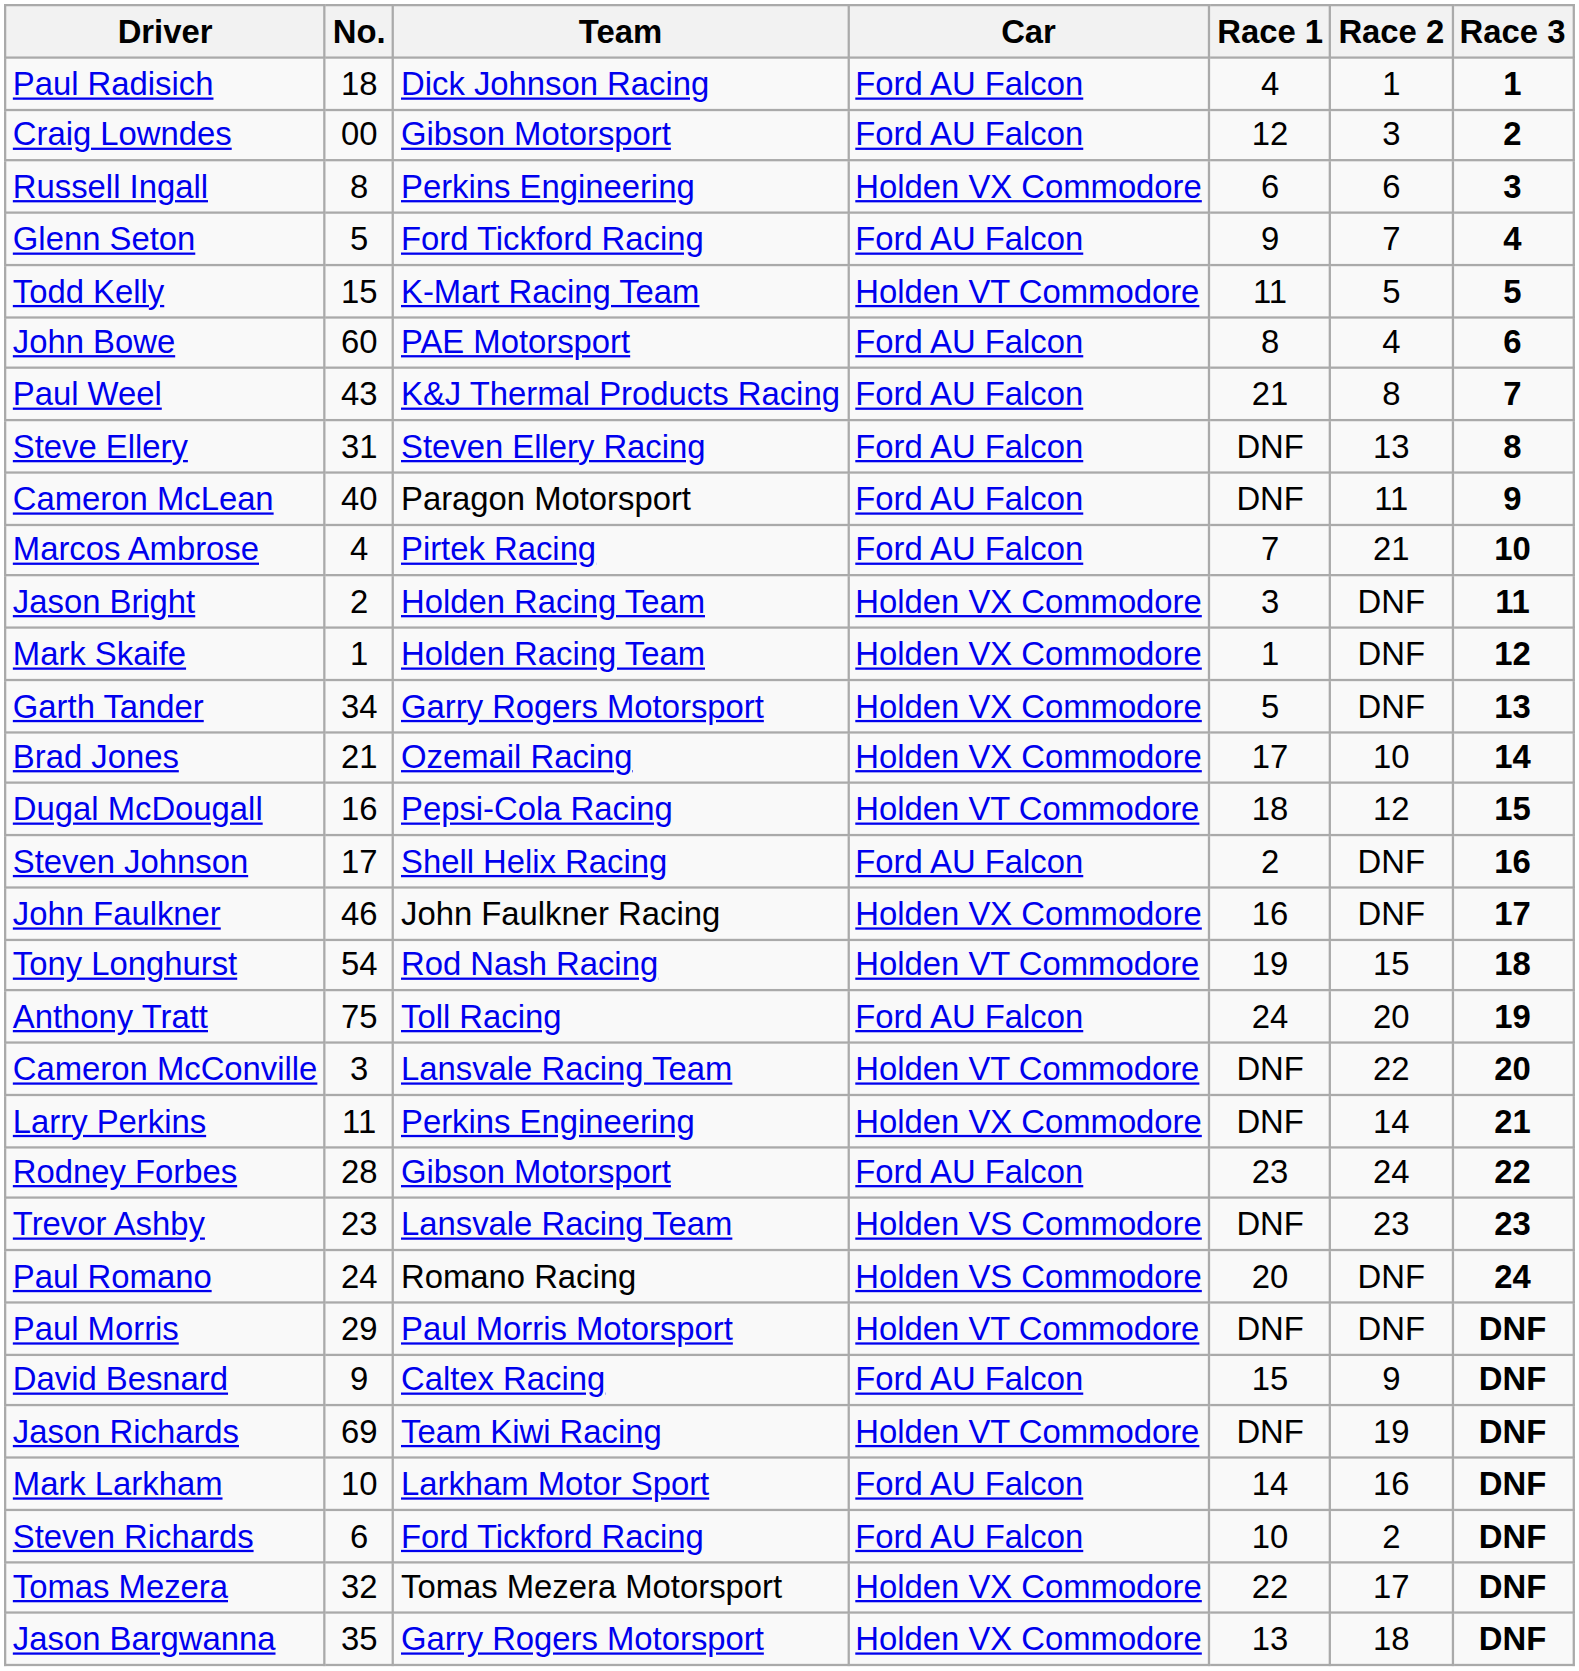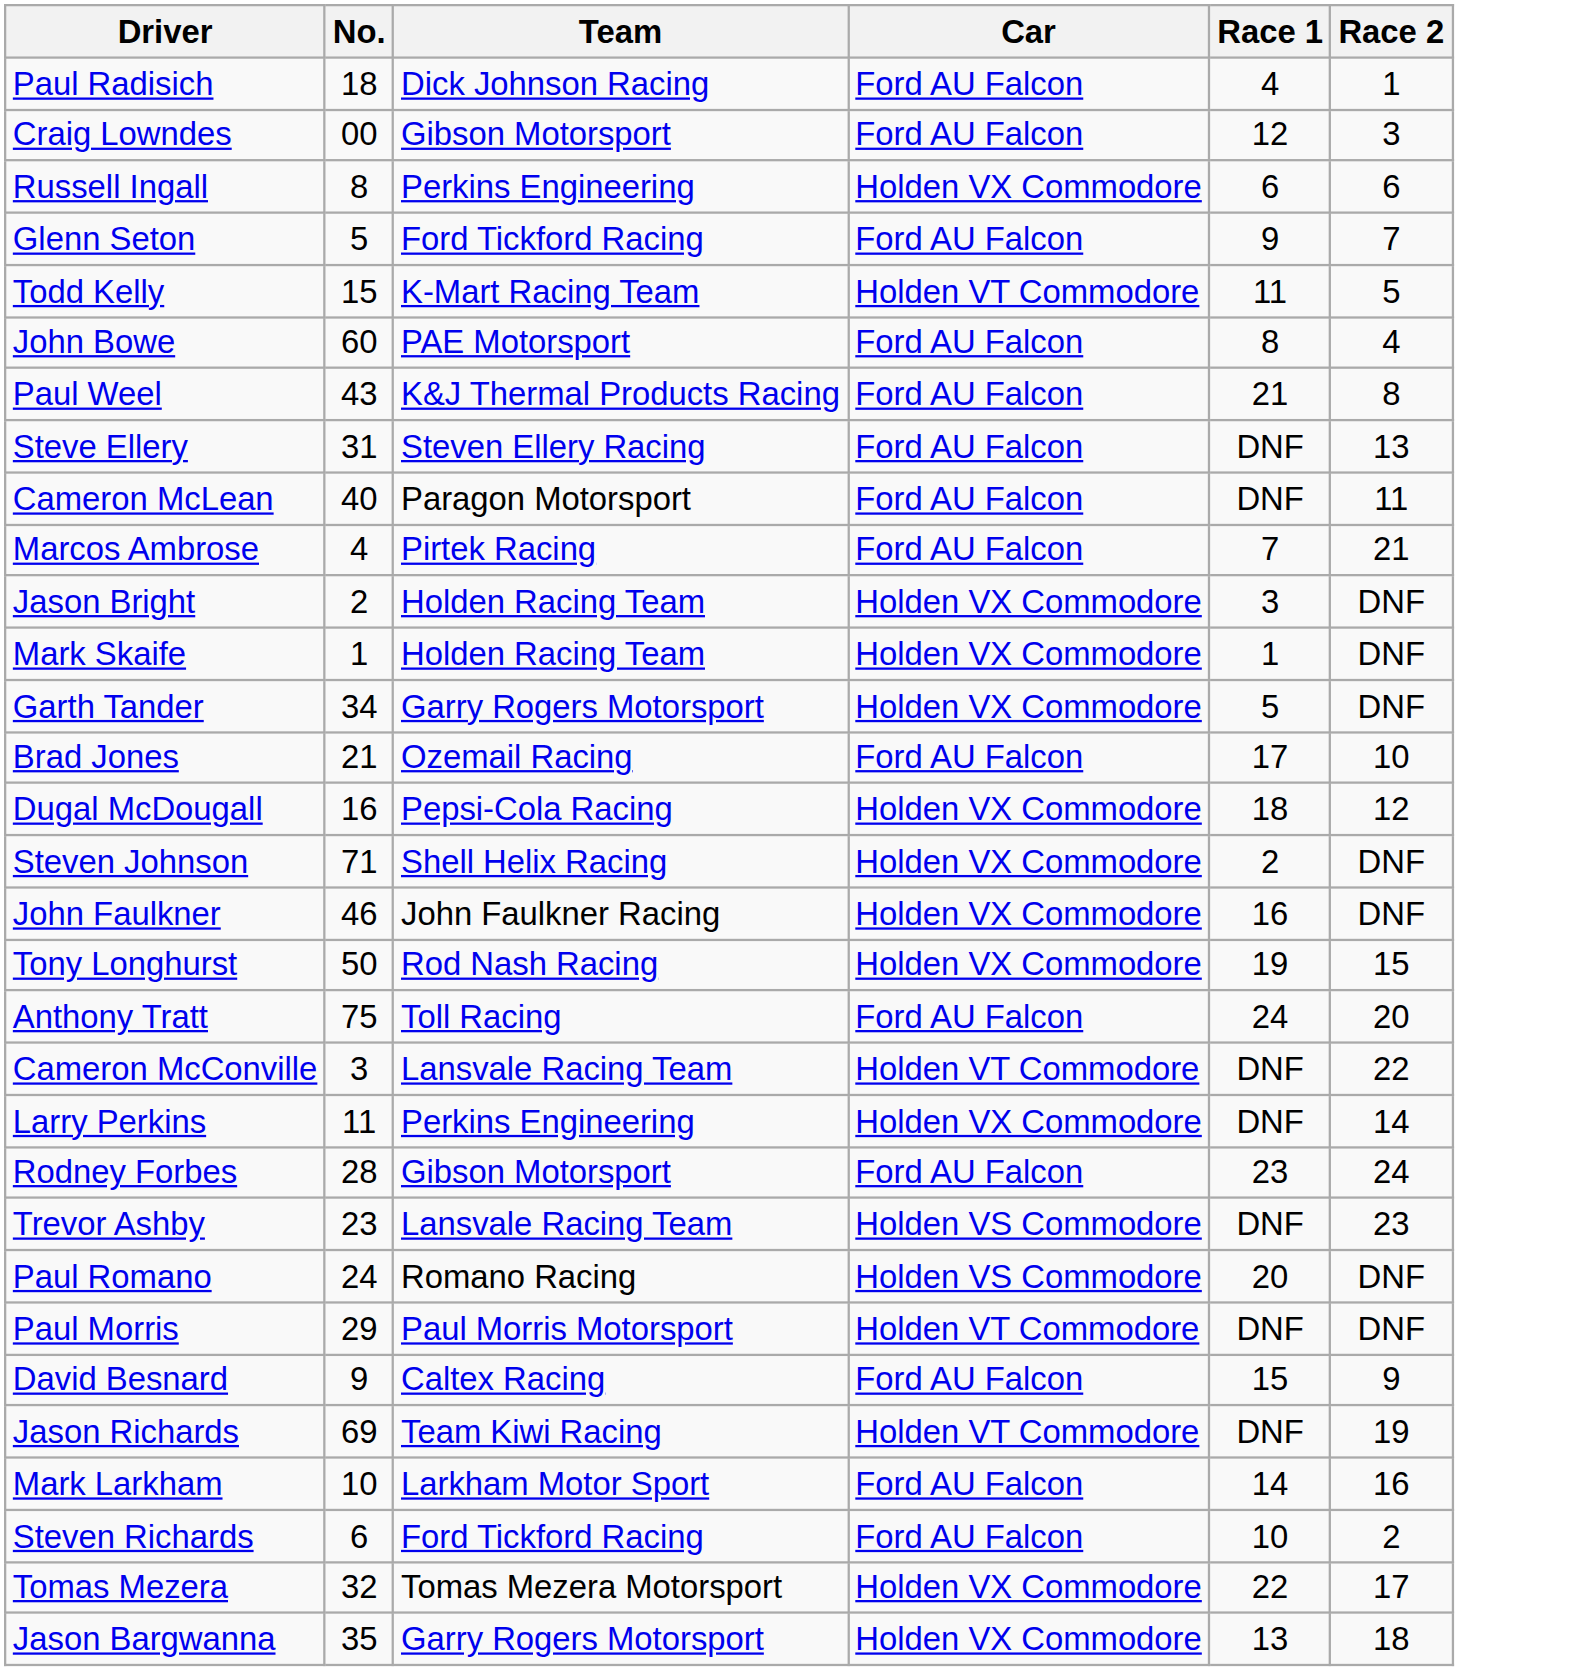 <table class="wikitable" style="font-size: 90%">
 <tr>
 <th>Driver</th>
 <th>No.</th>
 <th>Team</th>
 <th>Car</th>
 <th>Race 1</th>
 <th>Race 2</th>
-<th>Race 3</th>
 </tr>
 <tr>
 <td> <a href='#'>Paul Radisich</a></td>
 <td align="center">18</td>
 <td><a href='#'>Dick Johnson Racing</a></td>
 <td><a href='#'>Ford AU Falcon</a></td>
 <td align="center">4</td>
 <td align="center">1</td>
-<td align="center"><strong>1</strong></td>
 </tr>
 <tr>
 <td> <a href='#'>Craig Lowndes</a></td>
 <td align="center">00</td>
 <td><a href='#'>Gibson Motorsport</a></td>
 <td><a href='#'>Ford AU Falcon</a></td>
 <td align="center">12</td>
 <td align="center">3</td>
-<td align="center"><strong>2</strong></td>
 </tr>
 <tr>
 <td> <a href='#'>Russell Ingall</a></td>
 <td align="center">8</td>
 <td><a href='#'>Perkins Engineering</a></td>
 <td><a href='#'>Holden VX Commodore</a></td>
 <td align="center">6</td>
 <td align="center">6</td>
-<td align="center"><strong>3</strong></td>
 </tr>
 <tr>
 <td> <a href='#'>Glenn Seton</a></td>
 <td align="center">5</td>
 <td><a href='#'>Ford Tickford Racing</a></td>
 <td><a href='#'>Ford AU Falcon</a></td>
 <td align="center">9</td>
 <td align="center">7</td>
-<td align="center"><strong>4</strong></td>
 </tr>
 <tr>
 <td> <a href='#'>Todd Kelly</a></td>
 <td align="center">15</td>
 <td><a href='#'>K-Mart Racing Team</a></td>
 <td><a href='#'>Holden VT Commodore</a></td>
 <td align="center">11</td>
 <td align="center">5</td>
-<td align="center"><strong>5</strong></td>
 </tr>
 <tr>
 <td> <a href='#'>John Bowe</a></td>
 <td align="center">60</td>
 <td><a href='#'>PAE Motorsport</a></td>
 <td><a href='#'>Ford AU Falcon</a></td>
 <td align="center">8</td>
 <td align="center">4</td>
-<td align="center"><strong>6</strong></td>
 </tr>
 <tr>
 <td> <a href='#'>Paul Weel</a></td>
 <td align="center">43</td>
 <td><a href='#'>K&J Thermal Products Racing</a></td>
 <td><a href='#'>Ford AU Falcon</a></td>
 <td align="center">21</td>
 <td align="center">8</td>
-<td align="center"><strong>7</strong></td>
 </tr>
 <tr>
 <td> <a href='#'>Steve Ellery</a></td>
 <td align="center">31</td>
 <td><a href='#'>Steven Ellery Racing</a></td>
 <td><a href='#'>Ford AU Falcon</a></td>
 <td align="center">DNF</td>
 <td align="center">13</td>
-<td align="center"><strong>8</strong></td>
 </tr>
 <tr>
 <td> <a href='#'>Cameron McLean</a></td>
 <td align="center">40</td>
 <td>Paragon Motorsport</td>
 <td><a href='#'>Ford AU Falcon</a></td>
 <td align="center">DNF</td>
 <td align="center">11</td>
-<td align="center"><strong>9</strong></td>
 </tr>
 <tr>
 <td> <a href='#'>Marcos Ambrose</a></td>
 <td align="center">4</td>
 <td><a href='#'>Pirtek Racing</a></td>
 <td><a href='#'>Ford AU Falcon</a></td>
 <td align="center">7</td>
 <td align="center">21</td>
-<td align="center"><strong>10</strong></td>
 </tr>
 <tr>
 <td> <a href='#'>Jason Bright</a></td>
 <td align="center">2</td>
 <td><a href='#'>Holden Racing Team</a></td>
 <td><a href='#'>Holden VX Commodore</a></td>
 <td align="center">3</td>
 <td align="center">DNF</td>
-<td align="center"><strong>11</strong></td>
 </tr>
 <tr>
 <td> <a href='#'>Mark Skaife</a></td>
 <td align="center">1</td>
 <td><a href='#'>Holden Racing Team</a></td>
 <td><a href='#'>Holden VX Commodore</a></td>
 <td align="center">1</td>
 <td align="center">DNF</td>
-<td align="center"><strong>12</strong></td>
 </tr>
 <tr>
 <td> <a href='#'>Garth Tander</a></td>
 <td align="center">34</td>
 <td><a href='#'>Garry Rogers Motorsport</a></td>
 <td><a href='#'>Holden VX Commodore</a></td>
 <td align="center">5</td>
 <td align="center">DNF</td>
-<td align="center"><strong>13</strong></td>
 </tr>
 <tr>
 <td> <a href='#'>Brad Jones</a></td>
 <td align="center">21</td>
 <td><a href='#'>Ozemail Racing</a></td>
-<td><a href='#'>Holden VX Commodore</a></td>
+<td><a href='#'>Ford AU Falcon</a></td>
 <td align="center">17</td>
 <td align="center">10</td>
-<td align="center"><strong>14</strong></td>
 </tr>
 <tr>
 <td> <a href='#'>Dugal McDougall</a></td>
 <td align="center">16</td>
 <td><a href='#'>Pepsi-Cola Racing</a></td>
-<td><a href='#'>Holden VT Commodore</a></td>
+<td><a href='#'>Holden VX Commodore</a></td>
 <td align="center">18</td>
 <td align="center">12</td>
-<td align="center"><strong>15</strong></td>
 </tr>
 <tr>
 <td> <a href='#'>Steven Johnson</a></td>
-<td align="center">17</td>
+<td align="center">71</td>
 <td><a href='#'>Shell Helix Racing</a></td>
-<td><a href='#'>Ford AU Falcon</a></td>
+<td><a href='#'>Holden VX Commodore</a></td>
 <td align="center">2</td>
 <td align="center">DNF</td>
-<td align="center"><strong>16</strong></td>
 </tr>
 <tr>
 <td> <a href='#'>John Faulkner</a></td>
 <td align="center">46</td>
 <td>John Faulkner Racing</td>
 <td><a href='#'>Holden VX Commodore</a></td>
 <td align="center">16</td>
 <td align="center">DNF</td>
-<td align="center"><strong>17</strong></td>
 </tr>
 <tr>
 <td> <a href='#'>Tony Longhurst</a></td>
-<td align="center">54</td>
+<td align="center">50</td>
 <td><a href='#'>Rod Nash Racing</a></td>
-<td><a href='#'>Holden VT Commodore</a></td>
+<td><a href='#'>Holden VX Commodore</a></td>
 <td align="center">19</td>
 <td align="center">15</td>
-<td align="center"><strong>18</strong></td>
 </tr>
 <tr>
 <td> <a href='#'>Anthony Tratt</a></td>
 <td align="center">75</td>
 <td><a href='#'>Toll Racing</a></td>
 <td><a href='#'>Ford AU Falcon</a></td>
 <td align="center">24</td>
 <td align="center">20</td>
-<td align="center"><strong>19</strong></td>
 </tr>
 <tr>
 <td> <a href='#'>Cameron McConville</a></td>
 <td align="center">3</td>
 <td><a href='#'>Lansvale Racing Team</a></td>
 <td><a href='#'>Holden VT Commodore</a></td>
 <td align="center">DNF</td>
 <td align="center">22</td>
-<td align="center"><strong>20</strong></td>
 </tr>
 <tr>
 <td> <a href='#'>Larry Perkins</a></td>
 <td align="center">11</td>
 <td><a href='#'>Perkins Engineering</a></td>
 <td><a href='#'>Holden VX Commodore</a></td>
 <td align="center">DNF</td>
 <td align="center">14</td>
-<td align="center"><strong>21</strong></td>
 </tr>
 <tr>
 <td> <a href='#'>Rodney Forbes</a></td>
 <td align="center">28</td>
 <td><a href='#'>Gibson Motorsport</a></td>
 <td><a href='#'>Ford AU Falcon</a></td>
 <td align="center">23</td>
 <td align="center">24</td>
-<td align="center"><strong>22</strong></td>
 </tr>
 <tr>
 <td> <a href='#'>Trevor Ashby</a></td>
 <td align="center">23</td>
 <td><a href='#'>Lansvale Racing Team</a></td>
 <td><a href='#'>Holden VS Commodore</a></td>
 <td align="center">DNF</td>
 <td align="center">23</td>
-<td align="center"><strong>23</strong></td>
 </tr>
 <tr>
 <td> <a href='#'>Paul Romano</a></td>
 <td align="center">24</td>
 <td>Romano Racing</td>
 <td><a href='#'>Holden VS Commodore</a></td>
 <td align="center">20</td>
 <td align="center">DNF</td>
-<td align="center"><strong>24</strong></td>
 </tr>
 <tr>
 <td> <a href='#'>Paul Morris</a></td>
 <td align="center">29</td>
 <td><a href='#'>Paul Morris Motorsport</a></td>
 <td><a href='#'>Holden VT Commodore</a></td>
 <td align="center">DNF</td>
 <td align="center">DNF</td>
-<td align="center"><strong>DNF</strong></td>
 </tr>
 <tr>
 <td> <a href='#'>David Besnard</a></td>
 <td align="center">9</td>
 <td><a href='#'>Caltex Racing</a></td>
 <td><a href='#'>Ford AU Falcon</a></td>
 <td align="center">15</td>
 <td align="center">9</td>
-<td align="center"><strong>DNF</strong></td>
 </tr>
 <tr>
 <td> <a href='#'>Jason Richards</a></td>
 <td align="center">69</td>
 <td><a href='#'>Team Kiwi Racing</a></td>
 <td><a href='#'>Holden VT Commodore</a></td>
 <td align="center">DNF</td>
 <td align="center">19</td>
-<td align="center"><strong>DNF</strong></td>
 </tr>
 <tr>
 <td> <a href='#'>Mark Larkham</a></td>
 <td align="center">10</td>
 <td><a href='#'>Larkham Motor Sport</a></td>
 <td><a href='#'>Ford AU Falcon</a></td>
 <td align="center">14</td>
 <td align="center">16</td>
-<td align="center"><strong>DNF</strong></td>
 </tr>
 <tr>
 <td> <a href='#'>Steven Richards</a></td>
 <td align="center">6</td>
 <td><a href='#'>Ford Tickford Racing</a></td>
 <td><a href='#'>Ford AU Falcon</a></td>
 <td align="center">10</td>
 <td align="center">2</td>
-<td align="center"><strong>DNF</strong></td>
 </tr>
 <tr>
 <td> <a href='#'>Tomas Mezera</a></td>
 <td align="center">32</td>
 <td>Tomas Mezera Motorsport</td>
 <td><a href='#'>Holden VX Commodore</a></td>
 <td align="center">22</td>
 <td align="center">17</td>
-<td align="center"><strong>DNF</strong></td>
 </tr>
 <tr>
 <td> <a href='#'>Jason Bargwanna</a></td>
 <td align="center">35</td>
 <td><a href='#'>Garry Rogers Motorsport</a></td>
 <td><a href='#'>Holden VX Commodore</a></td>
 <td align="center">13</td>
 <td align="center">18</td>
-<td align="center"><strong>DNF</strong></td>
 </tr>
 </table>
